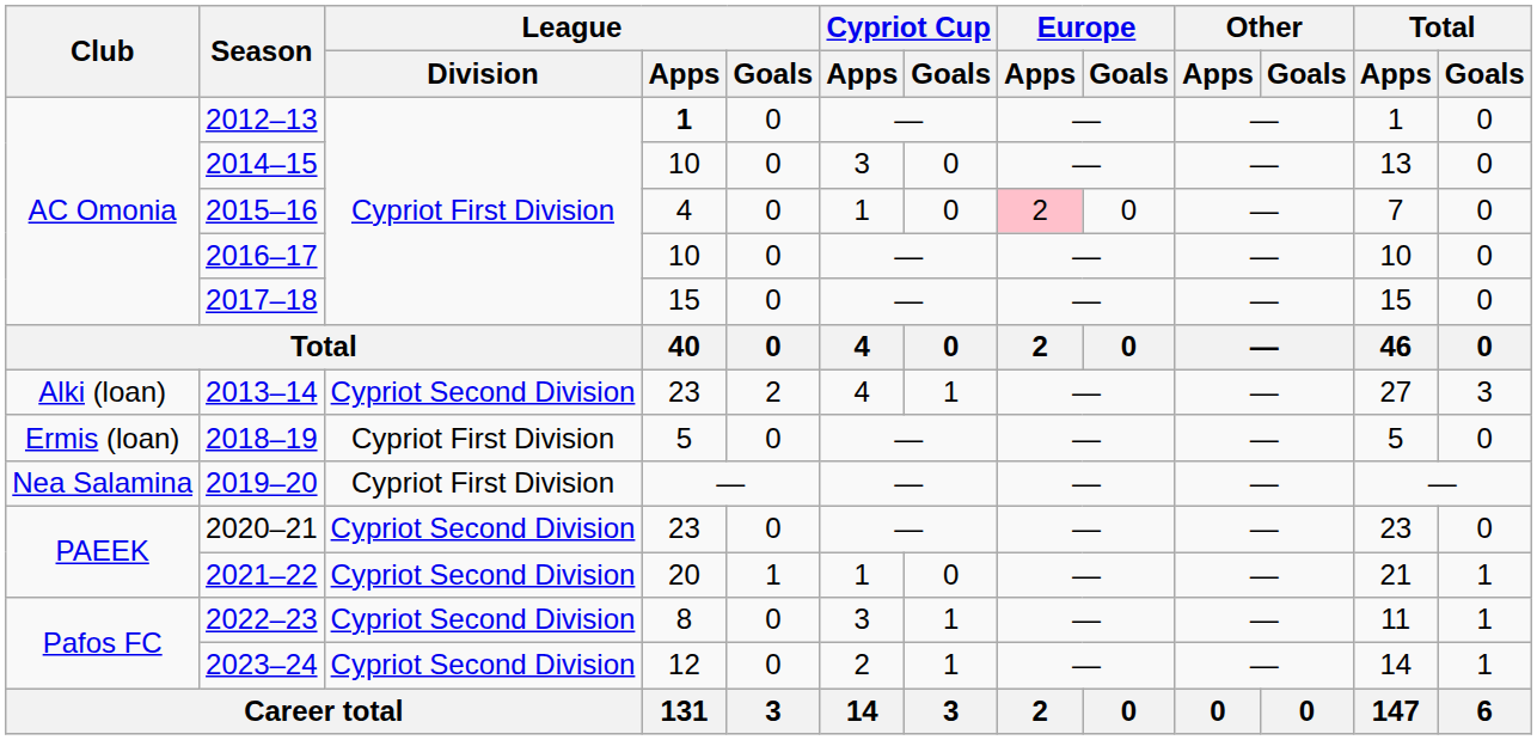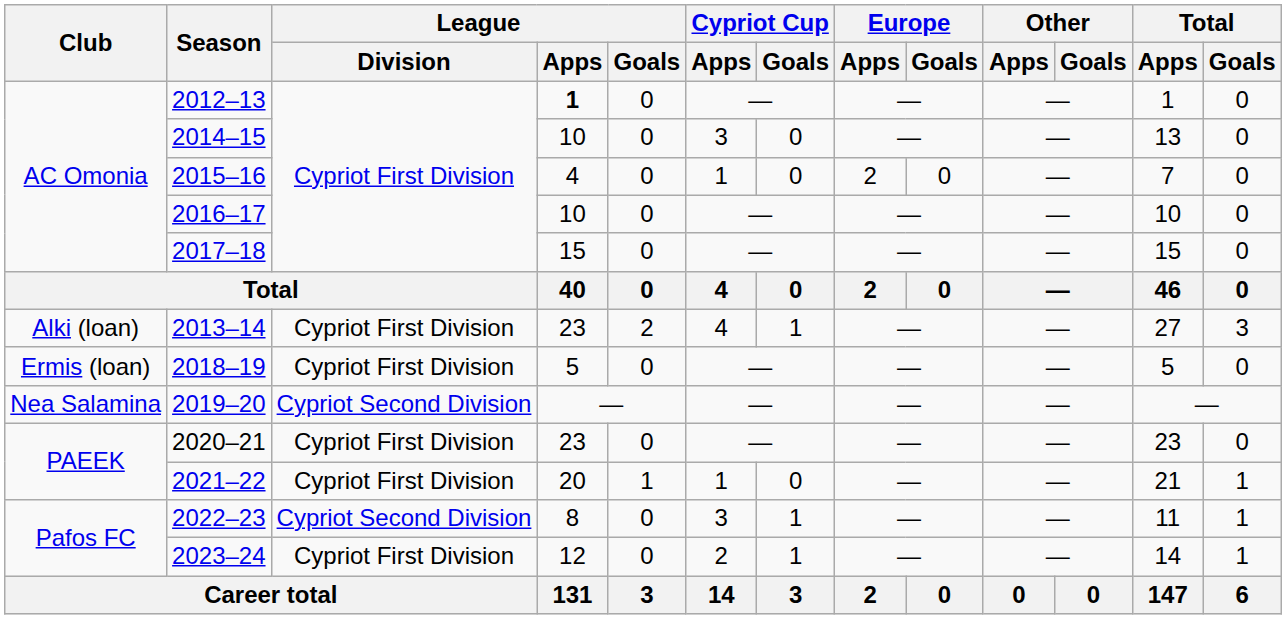 <table class="wikitable" style="text-align:center">
 <tr>
 <th rowspan=2>Club</th>
 <th rowspan=2>Season</th>
 <th colspan=3>League</th>
 <th colspan=2><a href='#'>Cypriot Cup</a></th>
 <th colspan=2><a href='#'>Europe</a></th>
 <th colspan=2>Other</th>
 <th colspan=2>Total</th>
 </tr>
 <tr>
 <th>Division</th>
 <th>Apps</th>
 <th>Goals</th>
 <th>Apps</th>
 <th>Goals</th>
 <th>Apps</th>
 <th>Goals</th>
 <th>Apps</th>
 <th>Goals</th>
 <th>Apps</th>
 <th>Goals</th>
 </tr>
 <tr>
 <td rowspan=5><a href='#'>AC Omonia</a></td>
 <td><a href='#'>2012–13</a></td>
 <td rowspan="5"><a href='#'>Cypriot First Division</a></td>
 <td><strong>1</strong></td>
 <td>0</td>
 <td colspan="2">—</td>
 <td colspan="2">—</td>
 <td colspan="2">—</td>
 <td>1</td>
 <td>0</td>
 </tr>
 <tr>
 <td><a href='#'>2014–15</a></td>
 <td>10</td>
 <td>0</td>
 <td>3</td>
 <td>0</td>
 <td colspan="2">—</td>
 <td colspan="2">—</td>
 <td>13</td>
 <td>0</td>
 </tr>
 <tr>
 <td><a href='#'>2015–16</a></td>
 <td>4</td>
 <td>0</td>
 <td>1</td>
 <td>0</td>
-<td style="background: pink;">2</td>
+<td>2</td>
 <td>0</td>
 <td colspan="2">—</td>
 <td>7</td>
 <td>0</td>
 </tr>
 <tr>
 <td><a href='#'>2016–17</a></td>
 <td>10</td>
 <td>0</td>
 <td colspan="2">—</td>
 <td colspan="2">—</td>
 <td colspan="2">—</td>
 <td>10</td>
 <td>0</td>
 </tr>
 <tr>
 <td><a href='#'>2017–18</a></td>
 <td>15</td>
 <td>0</td>
 <td colspan="2">—</td>
 <td colspan="2">—</td>
 <td colspan="2">—</td>
 <td>15</td>
 <td>0</td>
 </tr>
 <tr>
 <th colspan="3">Total</th>
 <th>40</th>
 <th>0</th>
 <th>4</th>
 <th>0</th>
 <th>2</th>
 <th>0</th>
 <th colspan="2">—</th>
 <th>46</th>
 <th>0</th>
 </tr>
 <tr>
 <td><a href='#'>Alki</a> (loan)</td>
 <td><a href='#'>2013–14</a></td>
-<td><a href='#'>Cypriot Second Division</a></td>
+<td>Cypriot First Division</td>
 <td>23</td>
 <td>2</td>
 <td>4</td>
 <td>1</td>
 <td colspan="2">—</td>
 <td colspan="2">—</td>
 <td>27</td>
 <td>3</td>
 </tr>
 <tr>
 <td><a href='#'>Ermis</a> (loan)</td>
 <td><a href='#'>2018–19</a></td>
 <td>Cypriot First Division</td>
 <td>5</td>
 <td>0</td>
 <td colspan="2">—</td>
 <td colspan="2">—</td>
 <td colspan="2">—</td>
 <td>5</td>
 <td>0</td>
 </tr>
 <tr>
 <td><a href='#'>Nea Salamina</a></td>
 <td><a href='#'>2019–20</a></td>
-<td>Cypriot First Division</td>
+<td><a href='#'>Cypriot Second Division</a></td>
 <td colspan="2">—</td>
 <td colspan="2">—</td>
 <td colspan="2">—</td>
 <td colspan="2">—</td>
 <td colspan="2">—</td>
 </tr>
 <tr>
 <td rowspan=2><a href='#'>PAEEK</a></td>
 <td>2020–21</td>
-<td><a href='#'>Cypriot Second Division</a></td>
+<td>Cypriot First Division</td>
 <td>23</td>
 <td>0</td>
 <td colspan="2">—</td>
 <td colspan="2">—</td>
 <td colspan="2">—</td>
 <td>23</td>
 <td>0</td>
 </tr>
 <tr>
 <td><a href='#'>2021–22</a></td>
-<td><a href='#'>Cypriot Second Division</a></td>
+<td>Cypriot First Division</td>
 <td>20</td>
 <td>1</td>
 <td>1</td>
 <td>0</td>
 <td colspan="2">—</td>
 <td colspan="2">—</td>
 <td>21</td>
 <td>1</td>
 </tr>
 <tr>
 <td rowspan=2><a href='#'>Pafos FC</a></td>
 <td><a href='#'>2022–23</a></td>
 <td><a href='#'>Cypriot Second Division</a></td>
 <td>8</td>
 <td>0</td>
 <td>3</td>
 <td>1</td>
 <td colspan="2">—</td>
 <td colspan="2">—</td>
 <td>11</td>
 <td>1</td>
 </tr>
 <tr>
 <td><a href='#'>2023–24</a></td>
-<td><a href='#'>Cypriot Second Division</a></td>
+<td>Cypriot First Division</td>
 <td>12</td>
 <td>0</td>
 <td>2</td>
 <td>1</td>
 <td colspan="2">—</td>
 <td colspan="2">—</td>
 <td>14</td>
 <td>1</td>
 </tr>
 <tr>
 <th colspan="3">Career total</th>
 <th>131</th>
 <th>3</th>
 <th>14</th>
 <th>3</th>
 <th>2</th>
 <th>0</th>
 <th>0</th>
 <th>0</th>
 <th>147</th>
 <th>6</th>
 </tr>
 </table>
